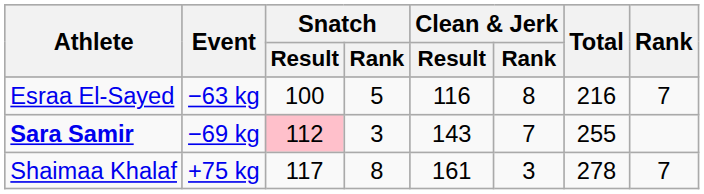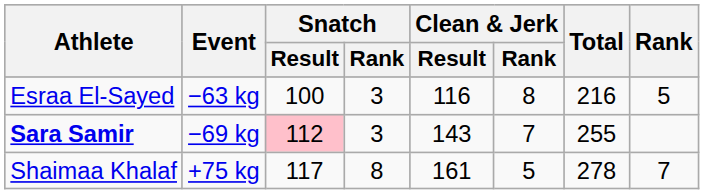 <table class="wikitable" style="font-size:90%">
 <tr>
 <th rowspan="2">Athlete</th>
 <th rowspan="2">Event</th>
 <th colspan="2">Snatch</th>
 <th colspan="2">Clean & Jerk</th>
 <th rowspan="2">Total</th>
 <th rowspan="2">Rank</th>
 </tr>
 <tr style="font-size:95%">
 <th>Result</th>
 <th>Rank</th>
 <th>Result</th>
 <th>Rank</th>
 </tr>
 <tr align=center>
 <td align=left><a href='#'>Esraa El-Sayed</a></td>
 <td align=left><a href='#'>−63 kg</a></td>
 <td>100</td>
-<td>5</td>
+<td>3</td>
 <td>116</td>
 <td>8</td>
 <td>216</td>
-<td>7</td>
+<td>5</td>
 </tr>
 <tr align=center>
 <td align=left><strong><a href='#'>Sara Samir</a></strong></td>
 <td align=left><a href='#'>−69 kg</a></td>
 <td style="background: pink;">112</td>
 <td>3</td>
 <td>143</td>
 <td>7</td>
 <td>255</td>
 <td></td>
 </tr>
 <tr align=center>
 <td align=left><a href='#'>Shaimaa Khalaf</a></td>
 <td align=left><a href='#'>+75 kg</a></td>
 <td>117</td>
 <td>8</td>
 <td>161</td>
-<td>3</td>
+<td>5</td>
 <td>278</td>
 <td>7</td>
 </tr>
 </table>
